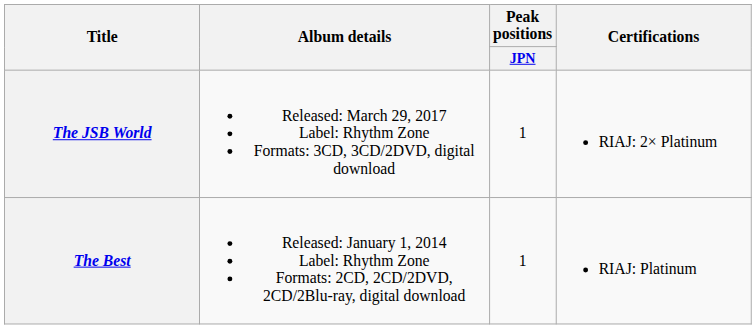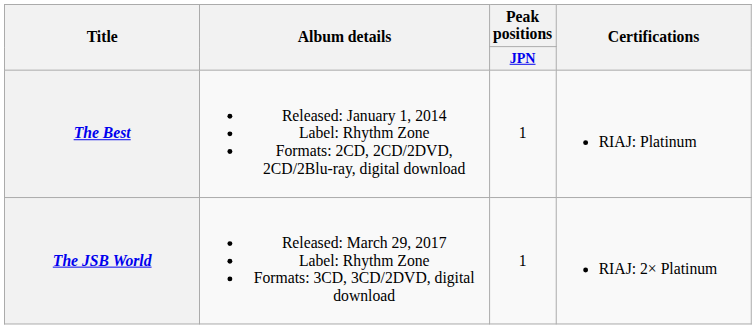 <table class="wikitable plainrowheaders" style="text-align:center;">
 <tr>
 <th style="width:12em;" rowspan="2">Title</th>
 <th style="width:18em;" rowspan="2">Album details</th>
 <th colspan="1">Peak positions</th>
 <th style="width:12em;" rowspan="2">Certifications</th>
 </tr>
 <tr>
 <th scope="col" style="width:3em;font-size:90%;"><a href='#'>JPN</a><br></th>
 </tr>
 <tr>
+<th scope="row"><em><a href='#'>The Best</a></em></th>
+<td><br><ul><li>Released: January 1, 2014 </li><li>Label: Rhythm Zone</li><li>Formats: 2CD, 2CD/2DVD, 2CD/2Blu-ray, digital download</li></ul></td>
+<td>1</td>
+<td align="left"><br><ul><li>RIAJ: Platinum</li></ul></td>
+</tr>
+<tr>
 <th scope="row"><em><a href='#'>The JSB World</a></em></th>
 <td><br><ul><li>Released: March 29, 2017 </li><li>Label: Rhythm Zone</li><li>Formats: 3CD, 3CD/2DVD, digital download</li></ul></td>
 <td>1</td>
 <td align="left"><br><ul><li>RIAJ: 2× Platinum</li></ul></td>
 </tr>
-<tr>
-<th scope="row"><em><a href='#'>The Best</a></em></th>
-<td><br><ul><li>Released: January 1, 2014 </li><li>Label: Rhythm Zone</li><li>Formats: 2CD, 2CD/2DVD, 2CD/2Blu-ray, digital download</li></ul></td>
-<td>1</td>
-<td align="left"><br><ul><li>RIAJ: Platinum</li></ul></td>
-</tr>
 </table>
